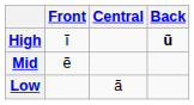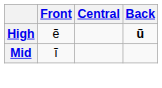 <table class="wikitable" style="text-align:center">
 <tr>
 <th></th>
 <th><a href='#'>Front</a></th>
 <th><a href='#'>Central</a></th>
 <th><a href='#'>Back</a></th>
 </tr>
 <tr>
 <th><a href='#'>High</a></th>
-<td>ĩ</td>
+<td>ẽ</td>
 <td></td>
 <td><strong>ũ</strong></td>
 </tr>
 <tr>
 <th><a href='#'>Mid</a></th>
-<td>ẽ</td>
+<td>ĩ</td>
 <td></td>
 <td></td>
 </tr>
-<tr>
-<th><a href='#'>Low</a></th>
-<td></td>
-<td>ã</td>
-<td></td>
-</tr>
 </table>
